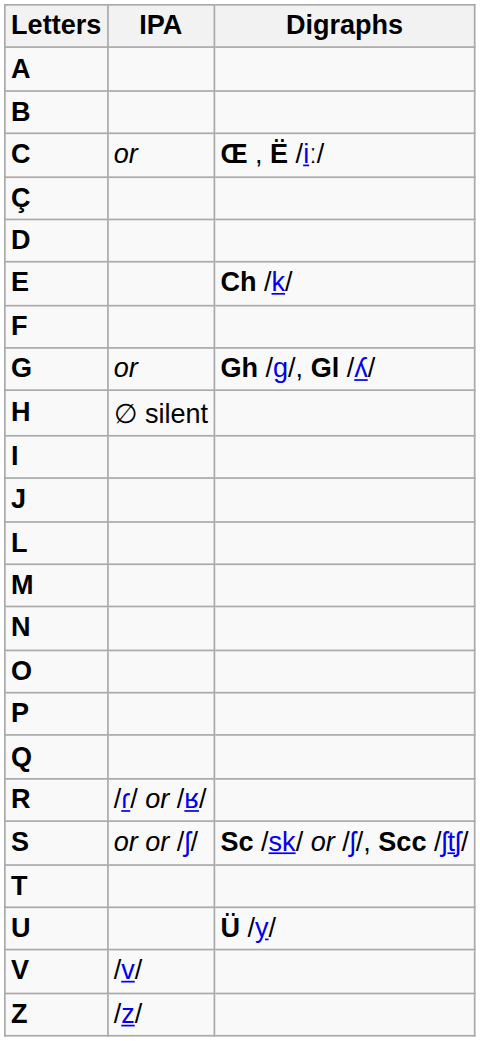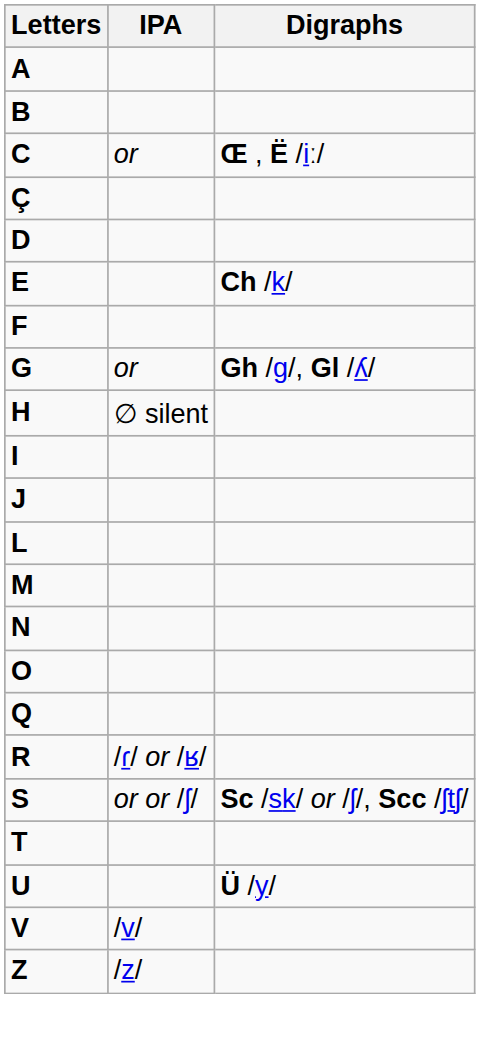 <table class="wikitable">
 <tr>
 <th>Letters</th>
 <th>IPA</th>
 <th>Digraphs</th>
 </tr>
 <tr>
 <td><strong>A</strong></td>
 <td></td>
 <td></td>
 </tr>
 <tr>
 <td><strong>B</strong></td>
 <td></td>
 <td></td>
 </tr>
 <tr>
 <td><strong>C</strong></td>
 <td> <em>or</em> </td>
 <td><strong>Œ</strong> , <strong>Ë</strong> /<a href='#'>i</a>ː/</td>
 </tr>
 <tr>
 <td><strong>Ç</strong></td>
 <td></td>
 <td></td>
 </tr>
 <tr>
 <td><strong>D</strong></td>
 <td></td>
 <td></td>
 </tr>
 <tr>
 <td><strong>E</strong></td>
 <td></td>
 <td><strong>Ch</strong> /<a href='#'>k</a>/</td>
 </tr>
 <tr>
 <td><strong>F</strong></td>
 <td></td>
 <td></td>
 </tr>
 <tr>
 <td><strong>G</strong></td>
 <td> <em>or</em> </td>
 <td><strong>Gh</strong> /<a href='#'>g</a>/, <strong>Gl</strong> /<a href='#'>ʎ</a>/</td>
 </tr>
 <tr>
 <td><strong>H</strong></td>
 <td>∅ silent</td>
 <td></td>
 </tr>
 <tr>
 <td><strong>I</strong></td>
 <td></td>
 <td></td>
 </tr>
 <tr>
 <td><strong>J</strong></td>
 <td></td>
 <td></td>
 </tr>
 <tr>
 <td><strong>L</strong></td>
 <td></td>
 <td></td>
 </tr>
 <tr>
 <td><strong>M</strong></td>
 <td></td>
 <td></td>
 </tr>
 <tr>
 <td><strong>N</strong></td>
 <td></td>
 <td></td>
 </tr>
 <tr>
 <td><strong>O</strong></td>
 <td></td>
 <td></td>
 </tr>
 <tr>
-<td><strong>P</strong></td>
-<td></td>
-<td></td>
-</tr>
-<tr>
 <td><strong>Q</strong></td>
 <td></td>
 <td></td>
 </tr>
 <tr>
 <td><strong>R</strong></td>
 <td>/<a href='#'>ɾ</a>/ <em>or</em> /<a href='#'>ʁ</a>/</td>
 <td></td>
 </tr>
 <tr>
 <td><strong>S</strong></td>
 <td> <em>or</em>  <em>or</em> /<a href='#'>ʃ</a>/</td>
 <td><strong>Sc</strong> /<a href='#'>s</a><a href='#'>k</a>/ <em>or</em> /<a href='#'>ʃ</a>/, <strong>Scc</strong> /<a href='#'>ʃ</a><a href='#'>t</a><a href='#'>ʃ</a>/</td>
 </tr>
 <tr>
 <td><strong>T</strong></td>
 <td></td>
 <td></td>
 </tr>
 <tr>
 <td><strong>U</strong></td>
 <td></td>
 <td><strong>Ü</strong> /<a href='#'>y</a>/</td>
 </tr>
 <tr>
 <td><strong>V</strong></td>
 <td>/<a href='#'>v</a>/</td>
 <td></td>
 </tr>
 <tr>
 <td><strong>Z</strong></td>
 <td>/<a href='#'>z</a>/</td>
 <td></td>
 </tr>
 </table>
